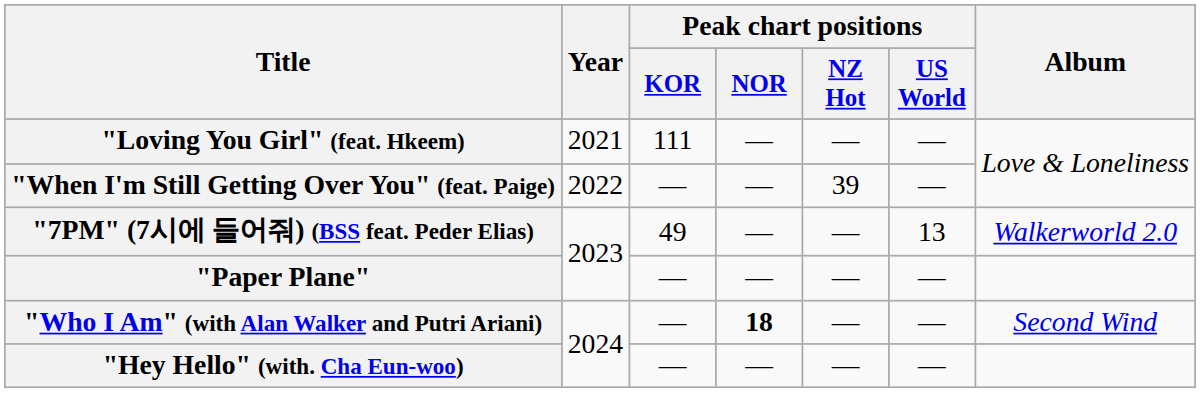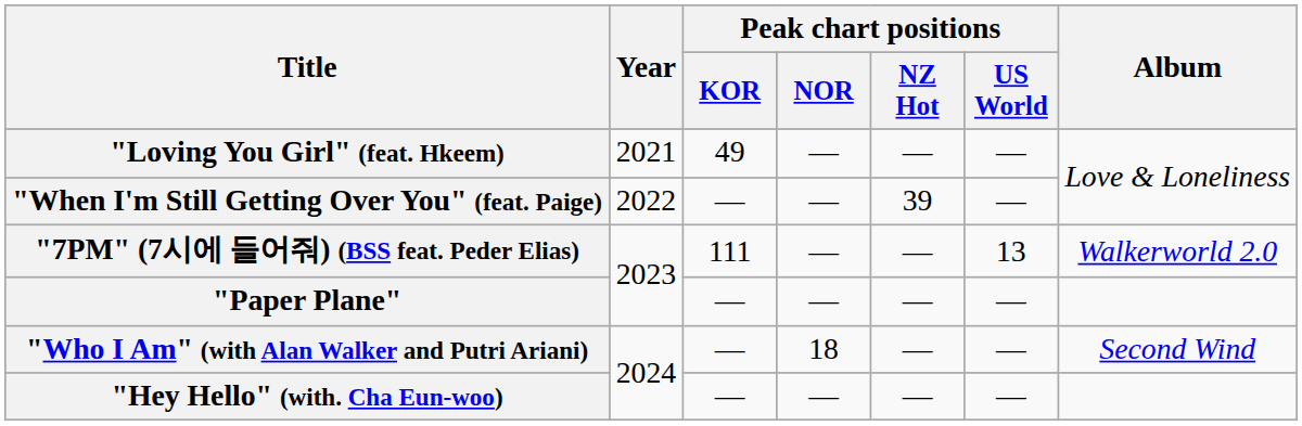 <table class="wikitable plainrowheaders" style="text-align:center;">
 <tr>
 <th rowspan="2" scope="col">Title</th>
 <th rowspan="2" scope="col">Year</th>
 <th colspan="4" scope="col">Peak chart positions</th>
 <th rowspan="2" scope="col">Album</th>
 </tr>
 <tr>
 <th scope="col" style="width:3em;font-size:90%;"><a href='#'>KOR</a><br></th>
 <th scope="col" style="width:3em;font-size:90%;"><a href='#'>NOR</a><br></th>
 <th scope="col" style="width:3em;font-size:90%;"><a href='#'>NZ<br>Hot</a><br></th>
 <th scope="col" style="width:3em;font-size:90%;"><a href='#'>US<br>World</a><br></th>
 </tr>
 <tr>
 <th scope="row">"Loving You Girl" <small>(feat. Hkeem)</small></th>
 <td>2021</td>
-<td>111</td>
+<td>49</td>
 <td>—</td>
 <td>—</td>
 <td>—</td>
 <td rowspan="2"><em>Love & Loneliness</em></td>
 </tr>
 <tr>
 <th scope="row">"When I'm Still Getting Over You" <small>(feat. Paige)</small></th>
 <td>2022</td>
 <td>—</td>
 <td>—</td>
 <td>39</td>
 <td>—</td>
 </tr>
 <tr>
 <th scope="row">"7PM" (7시에 들어줘) <small>(<a href='#'>BSS</a> feat. Peder Elias)</small></th>
 <td rowspan="2">2023</td>
-<td>49</td>
+<td>111</td>
 <td>—</td>
 <td>—</td>
 <td>13</td>
 <td><em><a href='#'>Walkerworld 2.0</a></em></td>
 </tr>
 <tr>
 <th scope="row">"Paper Plane"</th>
 <td>—</td>
 <td>—</td>
 <td>—</td>
 <td>—</td>
 <td></td>
 </tr>
 <tr>
 <th scope="row">"<a href='#'>Who I Am</a>" <small>(with <a href='#'>Alan Walker</a> and Putri Ariani)</small></th>
 <td rowspan="2">2024</td>
 <td>—</td>
-<td><strong>18</strong></td>
+<td>18</td>
 <td>—</td>
 <td>—</td>
 <td><em><a href='#'>Second Wind</a></em></td>
 </tr>
 <tr>
 <th scope="row">"Hey Hello" <small>(with. <a href='#'>Cha Eun-woo</a>)</small></th>
 <td>—</td>
 <td>—</td>
 <td>—</td>
 <td>—</td>
 <td></td>
 </tr>
 </table>
